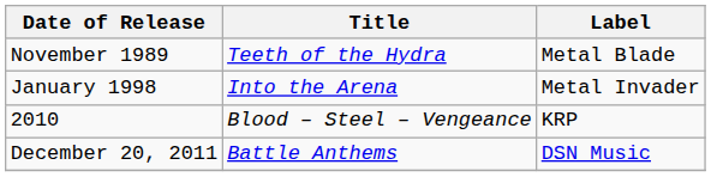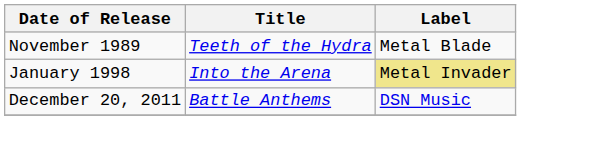 <table class="wikitable">
 <tr>
 <th>Date of Release</th>
 <th>Title</th>
 <th>Label</th>
 </tr>
 <tr>
 <td>November 1989</td>
 <td><em><a href='#'>Teeth of the Hydra</a></em></td>
 <td>Metal Blade</td>
 </tr>
 <tr>
 <td>January 1998</td>
 <td><em><a href='#'>Into the Arena</a></em></td>
-<td>Metal Invader</td>
-</tr>
-<tr>
-<td>2010</td>
-<td><em>Blood – Steel – Vengeance</em></td>
-<td>KRP</td>
+<td style="background: khaki;">Metal Invader</td>
 </tr>
 <tr>
 <td>December 20, 2011</td>
 <td><em><a href='#'>Battle Anthems</a></em></td>
 <td><a href='#'>DSN Music</a></td>
 </tr>
 <tr>
 </tr>
 </table>
